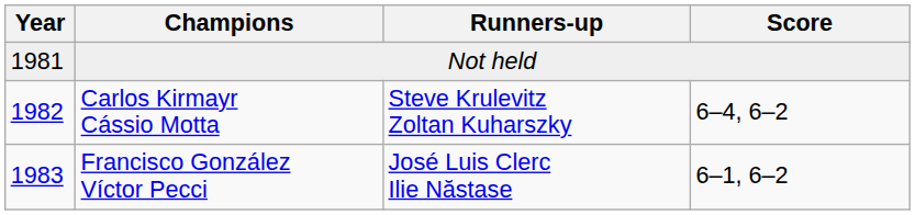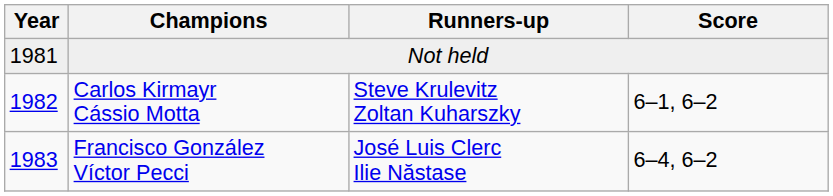 <table class="wikitable">
 <tr>
 <th style="width:40px">Year</th>
 <th style="width:200px">Champions</th>
 <th style="width:200px">Runners-up</th>
 <th style="width:140px" class="unsortable">Score</th>
 </tr>
 <tr>
 <td style="background:#efefef">1981</td>
 <td colspan=3 align=center style="background:#efefef"><em>Not held</em></td>
 </tr>
 <tr>
 <td><a href='#'>1982</a></td>
 <td> <a href='#'>Carlos Kirmayr</a><br> <a href='#'>Cássio Motta</a></td>
 <td> <a href='#'>Steve Krulevitz</a><br> <a href='#'>Zoltan Kuharszky</a></td>
-<td>6–4, 6–2</td>
+<td>6–1, 6–2</td>
 </tr>
 <tr>
 <td><a href='#'>1983</a></td>
 <td> <a href='#'>Francisco González</a><br> <a href='#'>Víctor Pecci</a></td>
 <td> <a href='#'>José Luis Clerc</a><br> <a href='#'>Ilie Năstase</a></td>
-<td>6–1, 6–2</td>
+<td>6–4, 6–2</td>
 </tr>
 </table>
